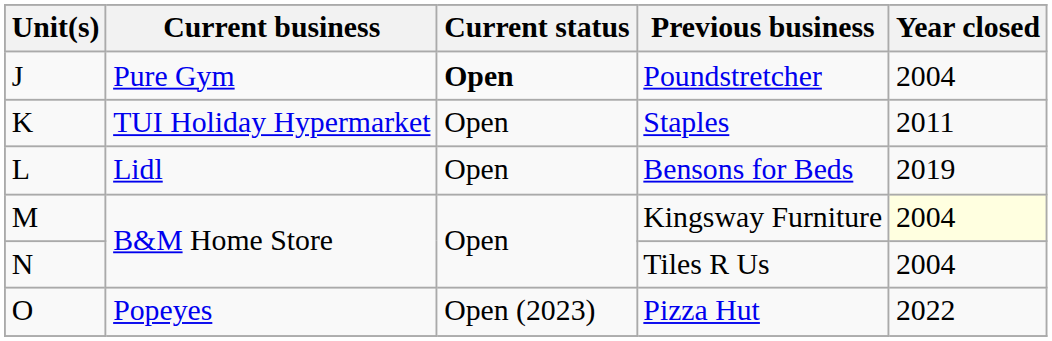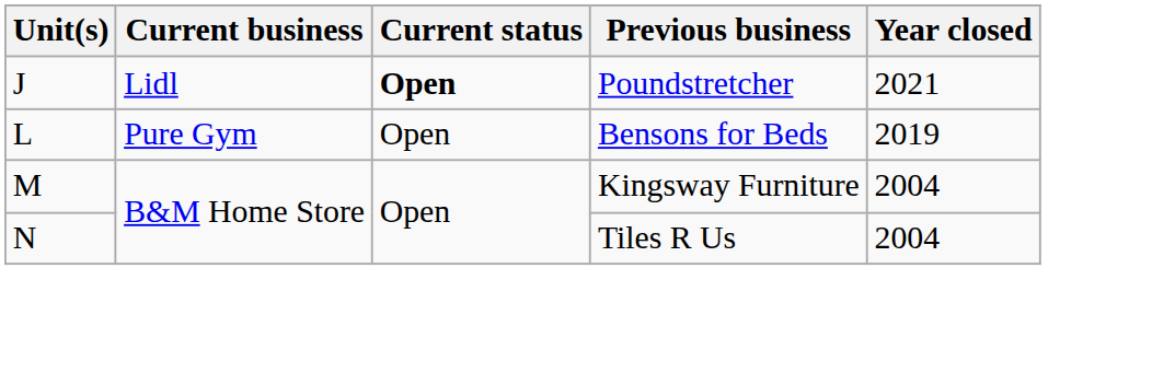 <table class="wikitable">
 <tr>
 <th>Unit(s)</th>
 <th>Current business</th>
 <th>Current status</th>
 <th>Previous business</th>
 <th>Year closed</th>
 </tr>
 <tr>
 <td>J</td>
-<td><a href='#'>Pure Gym</a></td>
+<td><a href='#'>Lidl</a></td>
 <td><strong>Open</strong></td>
 <td><a href='#'>Poundstretcher</a></td>
-<td>2004</td>
-</tr>
-<tr>
-<td>K</td>
-<td><a href='#'>TUI Holiday Hypermarket</a></td>
-<td>Open</td>
-<td><a href='#'>Staples</a></td>
-<td>2011</td>
+<td>2021</td>
 </tr>
 <tr>
 <td>L</td>
-<td><a href='#'>Lidl</a></td>
+<td><a href='#'>Pure Gym</a></td>
 <td>Open</td>
 <td><a href='#'>Bensons for Beds</a></td>
 <td>2019</td>
 </tr>
 <tr>
 <td>M</td>
 <td rowspan=2><a href='#'>B&M</a> Home Store</td>
 <td rowspan=2>Open</td>
 <td>Kingsway Furniture</td>
-<td style="background: lightyellow;">2004</td>
+<td>2004</td>
 </tr>
 <tr>
 <td>N</td>
 <td>Tiles R Us</td>
 <td>2004</td>
 </tr>
-<tr>
-<td>O</td>
-<td><a href='#'>Popeyes</a></td>
-<td>Open (2023)</td>
-<td><a href='#'>Pizza Hut</a></td>
-<td>2022</td>
-</tr>
 </table>
